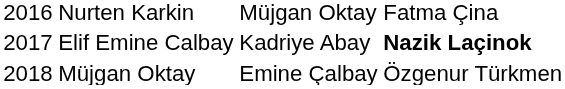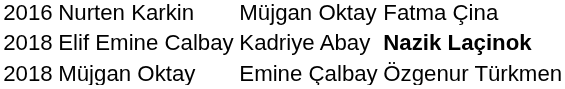 <table>
 <tr>
 <td>2016</td>
 <td>Nurten Karkin</td>
 <td>Müjgan Oktay</td>
 <td>Fatma Çina</td>
 </tr>
 <tr>
-<td>2017</td>
+<td>2018</td>
 <td>Elif Emine Calbay</td>
 <td>Kadriye Abay</td>
 <td><strong>Nazik Laçinok</strong></td>
 </tr>
 <tr>
 <td>2018</td>
 <td>Müjgan Oktay</td>
 <td>Emine Çalbay</td>
 <td>Özgenur Türkmen</td>
 </tr>
 </table>
